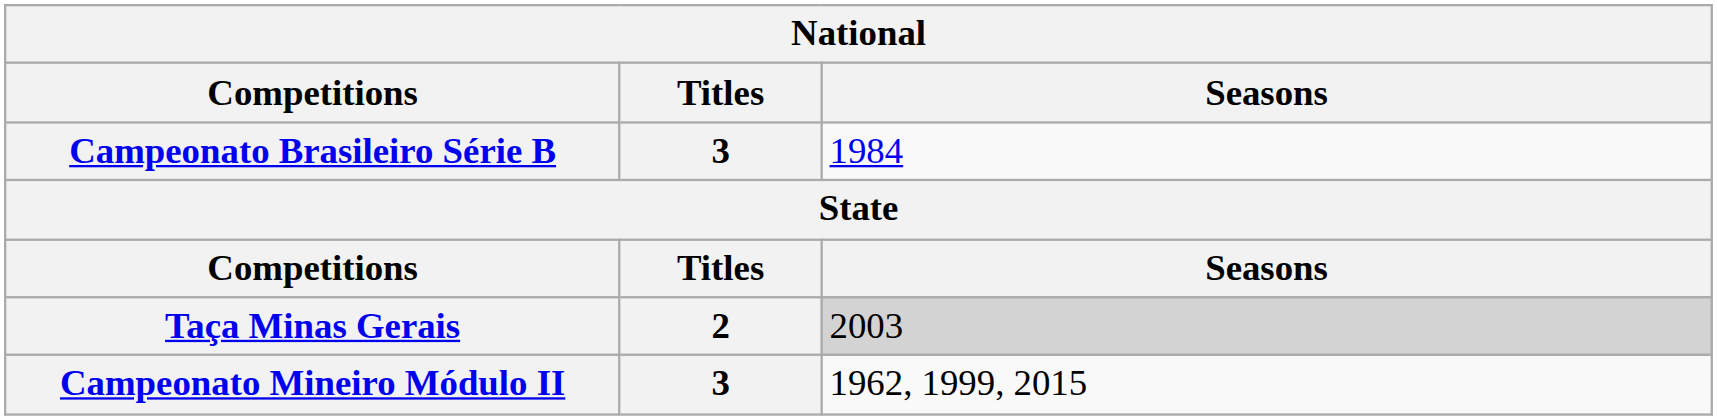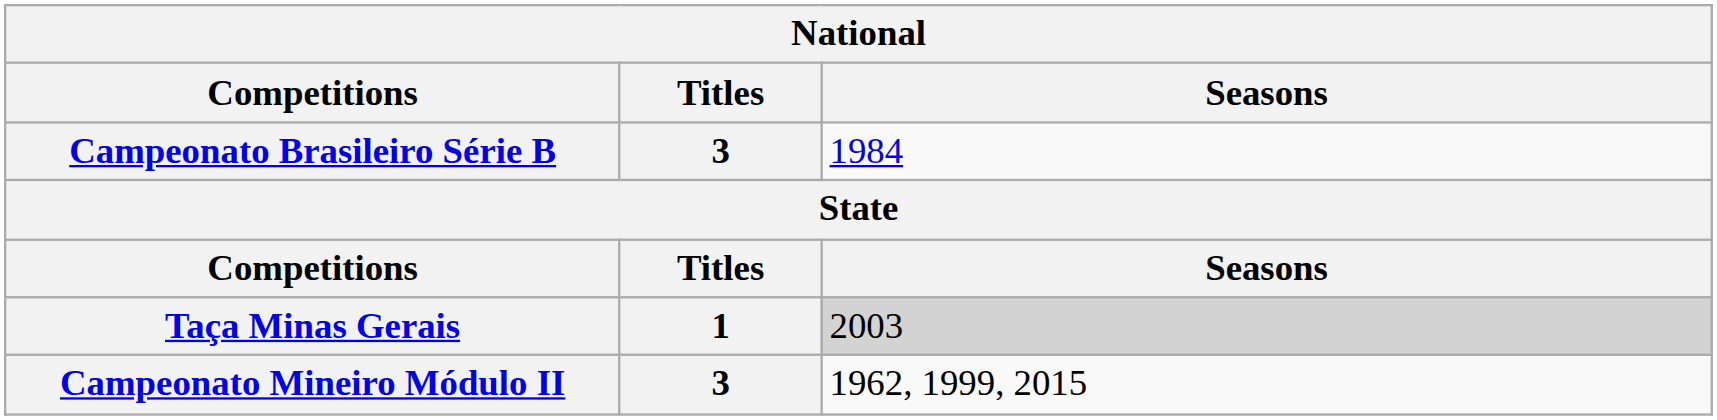 <table class="wikitable">
 <tr>
 <th colspan="3">National</th>
 </tr>
 <tr>
 <th style="width:260px">Competitions</th>
 <th style="width:80px">Titles</th>
 <th style="width:380px">Seasons</th>
 </tr>
 <tr>
 <th style="text-align:center"><a href='#'>Campeonato Brasileiro Série B</a></th>
 <th style="text-align:center"><strong>3</strong></th>
 <td align="left"><a href='#'>1984</a></td>
 </tr>
 <tr>
 <th colspan="3">State</th>
 </tr>
 <tr>
 <th style="width:260px">Competitions</th>
 <th style="width:80px">Titles</th>
 <th style="width:380px">Seasons</th>
 </tr>
 <tr>
 <th style="text-align:center"><a href='#'>Taça Minas Gerais</a></th>
-<th style="text-align:center"><strong>2</strong></th>
+<th style="text-align:center"><strong>1</strong></th>
 <td align="left" style="background: lightgrey;">2003</td>
 </tr>
 <tr>
 <th style="text-align:center"><a href='#'>Campeonato Mineiro Módulo II</a></th>
 <th style="text-align:center"><strong>3</strong></th>
 <td align="left">1962, 1999, 2015</td>
 </tr>
 </table>
